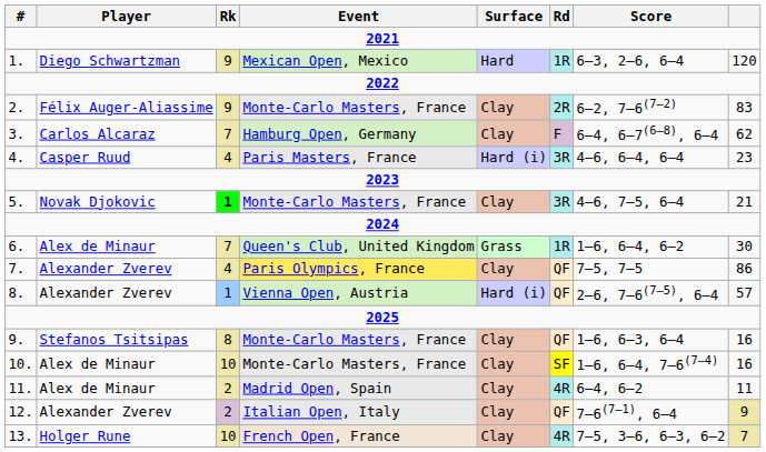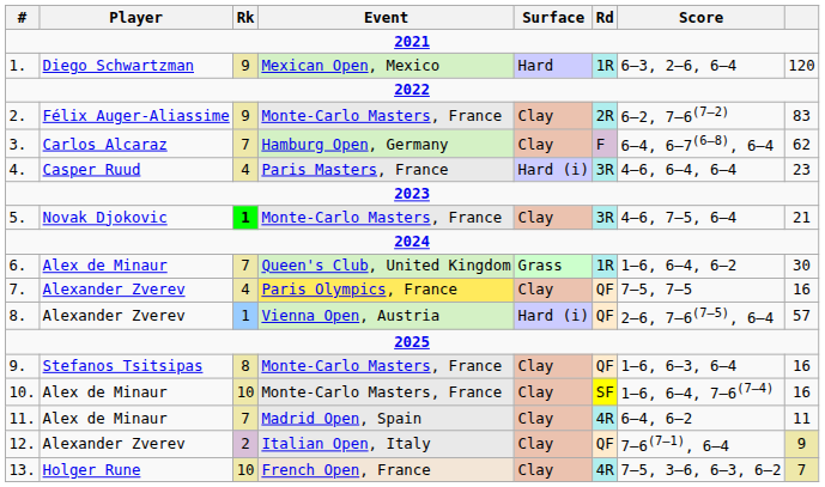 <table class="sortable wikitable nowrap">
 <tr>
 <th>#</th>
 <th>Player</th>
 <th>Rk</th>
 <th>Event</th>
 <th>Surface</th>
 <th>Rd</th>
 <th class=unsortable>Score</th>
 <th></th>
 </tr>
 <tr>
 <td colspan=8 style=text-align:center><strong><a href='#'>2021</a></strong></td>
 </tr>
 <tr>
 <td>1.</td>
 <td> <a href='#'>Diego Schwartzman</a></td>
 <td style=text-align:center bgcolor=eee8aa>9</td>
 <td style=background:#d4f1c5><a href='#'>Mexican Open</a>, Mexico</td>
 <td style=background:#ccf>Hard</td>
 <td style=background:#afeeee>1R</td>
 <td>6–3, 2–6, 6–4</td>
 <td style=text-align:center>120</td>
 </tr>
 <tr>
 <td colspan=8 style=text-align:center><strong><a href='#'>2022</a></strong></td>
 </tr>
 <tr>
 <td>2.</td>
 <td> <a href='#'>Félix Auger-Aliassime</a></td>
 <td style=text-align:center bgcolor=eee8aa>9</td>
 <td style=background:#e9e9e9><a href='#'>Monte-Carlo Masters</a>, France</td>
 <td style=background:#ebc2af>Clay</td>
 <td style=background:#afeeee>2R</td>
 <td>6–2, 7–6<sup>(7–2)</sup></td>
 <td style=text-align:center>83</td>
 </tr>
 <tr>
 <td>3.</td>
 <td> <a href='#'>Carlos Alcaraz</a></td>
 <td style=text-align:center bgcolor=eee8aa>7</td>
 <td style=background:#d4f1c5><a href='#'>Hamburg Open</a>, Germany</td>
 <td style=background:#ebc2af>Clay</td>
 <td style=background:thistle>F</td>
 <td>6–4, 6–7<sup>(6–8)</sup>, 6–4</td>
 <td style=text-align:center>62</td>
 </tr>
 <tr>
 <td>4.</td>
 <td> <a href='#'>Casper Ruud</a></td>
 <td style=text-align:center bgcolor=#eee8aa>4</td>
 <td style=background:#e9e9e9><a href='#'>Paris Masters</a>, France</td>
 <td style=background:#ccf>Hard (i)</td>
 <td style=background:#afeeee>3R</td>
 <td>4–6, 6–4, 6–4</td>
 <td style=text-align:center>23</td>
 </tr>
 <tr>
 <td colspan=8 style=text-align:center><strong><a href='#'>2023</a></strong></td>
 </tr>
 <tr>
 <td>5.</td>
 <td> <a href='#'>Novak Djokovic</a></td>
 <td style=text-align:center bgcolor=lime><strong>1</strong></td>
 <td style=background:#e9e9e9><a href='#'>Monte-Carlo Masters</a>, France</td>
 <td style=background:#ebc2af>Clay</td>
 <td style=background:#afeeee>3R</td>
 <td>4–6, 7–5, 6–4</td>
 <td style=text-align:center>21</td>
 </tr>
 <tr>
 <td colspan=8 style=text-align:center><strong><a href='#'>2024</a></strong></td>
 </tr>
 <tr>
 <td>6.</td>
 <td> <a href='#'>Alex de Minaur</a></td>
 <td style=text-align:center bgcolor=eee8aa>7</td>
 <td style=background:#d4f1c5><a href='#'>Queen's Club</a>, United Kingdom</td>
 <td style=background:#ccffcc>Grass</td>
 <td style=background:#afeeee>1R</td>
 <td>1–6, 6–4, 6–2</td>
 <td style=text-align:center>30</td>
 </tr>
 <tr>
 <td>7.</td>
 <td> <a href='#'>Alexander Zverev</a></td>
 <td style=text-align:center bgcolor=eee8aa>4</td>
 <td style=background:#ffea5c><a href='#'>Paris Olympics</a>, France</td>
 <td style=background:#ebc2af>Clay</td>
 <td style=background:#ffebcd>QF</td>
 <td>7–5, 7–5</td>
-<td style=text-align:center>86</td>
+<td style=text-align:center>16</td>
 </tr>
 <tr>
 <td>8.</td>
 <td> Alexander Zverev</td>
 <td style=text-align:center bgcolor=99ccff>1</td>
 <td style=background:#d4f1c5><a href='#'>Vienna Open</a>, Austria</td>
 <td style=background:#ccf>Hard (i)</td>
 <td style=background:#ffebcd>QF</td>
 <td>2–6, 7–6<sup>(7–5)</sup>, 6–4</td>
 <td style=text-align:center>57</td>
 </tr>
 <tr>
 <td colspan=8 style=text-align:center><strong><a href='#'>2025</a></strong></td>
 </tr>
 <tr>
 <td>9.</td>
 <td> <a href='#'>Stefanos Tsitsipas</a></td>
 <td style=text-align:center bgcolor=eee8aa>8</td>
 <td style=background:#e9e9e9><a href='#'>Monte-Carlo Masters</a>, France</td>
 <td style=background:#ebc2af>Clay</td>
 <td style=background:#ffebcd>QF</td>
 <td>1–6, 6–3, 6–4</td>
 <td style=text-align:center>16</td>
 </tr>
 <tr>
 <td>10.</td>
 <td> Alex de Minaur</td>
 <td style=text-align:center bgcolor=eee8aa>10</td>
 <td style=background:#e9e9e9>Monte-Carlo Masters, France</td>
 <td style=background:#ebc2af>Clay</td>
 <td style=background:yellow>SF</td>
 <td>1–6, 6–4, 7–6<sup>(7–4)</sup></td>
 <td style=text-align:center>16</td>
 </tr>
 <tr>
 <td>11.</td>
 <td> Alex de Minaur</td>
-<td style=text-align:center bgcolor=eee8aa>2</td>
+<td style=text-align:center bgcolor=eee8aa>7</td>
 <td style=background:#e9e9e9><a href='#'>Madrid Open</a>, Spain</td>
 <td style=background:#ebc2af>Clay</td>
 <td style=background:#afeeee>4R</td>
 <td>6–4, 6–2</td>
 <td style=text-align:center>11</td>
 </tr>
 <tr>
 <td>12.</td>
 <td> Alexander Zverev</td>
 <td style=text-align:center bgcolor=thistle>2</td>
 <td style=background:#e9e9e9><a href='#'>Italian Open</a>, Italy</td>
 <td style=background:#ebc2af>Clay</td>
 <td style=background:#ffebcd>QF</td>
 <td>7–6<sup>(7–1)</sup>, 6–4</td>
 <td style=text-align:center bgcolor=eee8aa>9</td>
 </tr>
 <tr>
 <td>13.</td>
 <td> <a href='#'>Holger Rune</a></td>
 <td style=text-align:center bgcolor=eee8aa>10</td>
 <td style=background:#f3e6d7><a href='#'>French Open</a>, France</td>
 <td style=background:#ebc2af>Clay</td>
 <td style=background:#afeeee>4R</td>
 <td>7–5, 3–6, 6–3, 6–2</td>
 <td style=text-align:center bgcolor=eee8aa>7</td>
 </tr>
 </table>
